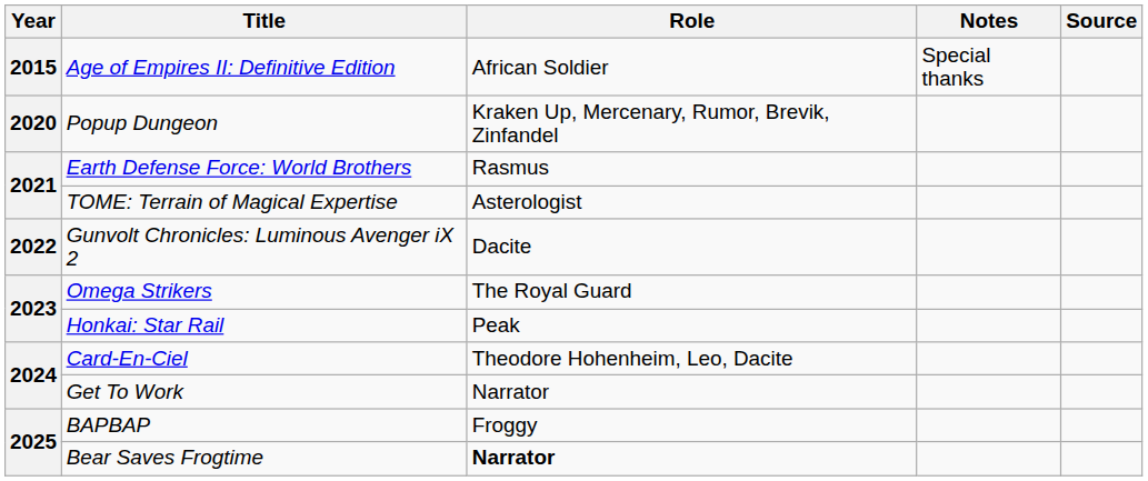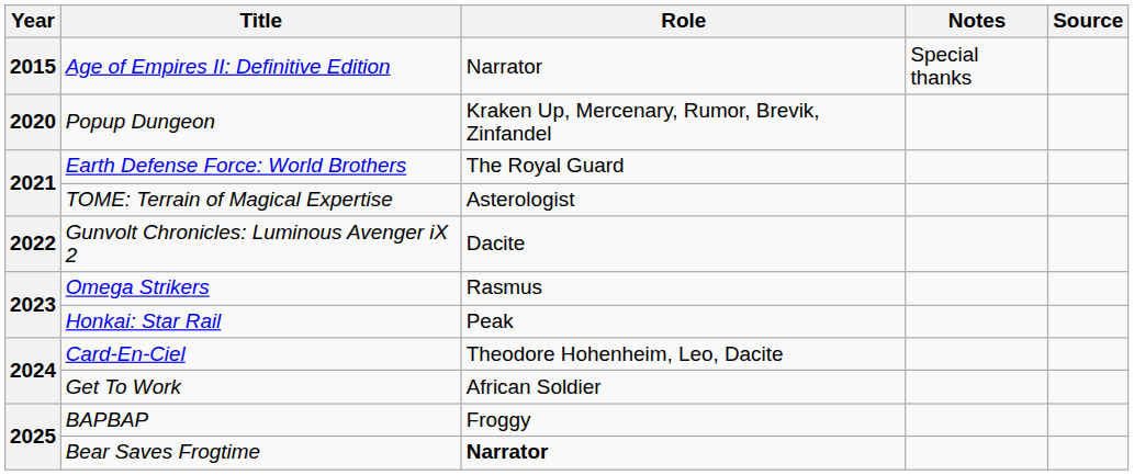 <table class="wikitable sortable plainrowheaders">
 <tr>
 <th scope="col">Year</th>
 <th scope="col">Title</th>
 <th scope="col">Role</th>
 <th scope="col" class="unsortable">Notes</th>
 <th scope="col" class="unsortable">Source</th>
 </tr>
 <tr>
 <th scope="row">2015</th>
 <td><em><a href='#'>Age of Empires II: Definitive Edition</a></em></td>
-<td>African Soldier</td>
+<td>Narrator</td>
 <td>Special thanks</td>
 <td></td>
 </tr>
 <tr>
 <th scope="row">2020</th>
 <td><em>Popup Dungeon</em></td>
 <td>Kraken Up, Mercenary, Rumor, Brevik, Zinfandel</td>
 <td></td>
 <td></td>
 </tr>
 <tr>
 <th scope="row" rowspan=2>2021</th>
 <td><em><a href='#'>Earth Defense Force: World Brothers</a></em></td>
-<td>Rasmus</td>
+<td>The Royal Guard</td>
 <td></td>
 <td></td>
 </tr>
 <tr>
 <td><em>TOME: Terrain of Magical Expertise</em></td>
 <td>Asterologist</td>
 <td></td>
 <td></td>
 </tr>
 <tr>
 <th scope="row">2022</th>
 <td><em>Gunvolt Chronicles: Luminous Avenger iX 2</em></td>
 <td>Dacite</td>
 <td></td>
 <td></td>
 </tr>
 <tr>
 <th scope="row" rowspan=2>2023</th>
 <td><em><a href='#'>Omega Strikers</a></em></td>
-<td>The Royal Guard</td>
+<td>Rasmus</td>
 <td></td>
 <td></td>
 </tr>
 <tr>
 <td><em><a href='#'>Honkai: Star Rail</a></em></td>
 <td>Peak</td>
 <td></td>
 <td></td>
 </tr>
 <tr>
 <th scope="row" rowspan=2>2024</th>
 <td><em><a href='#'>Card-En-Ciel</a></em></td>
 <td>Theodore Hohenheim, Leo, Dacite</td>
 <td></td>
 <td></td>
 </tr>
 <tr>
 <td><em>Get To Work</em></td>
-<td>Narrator</td>
+<td>African Soldier</td>
 <td></td>
 <td></td>
 </tr>
 <tr>
 <th scope="row" rowspan=2>2025</th>
 <td><em>BAPBAP</em></td>
 <td>Froggy</td>
 <td></td>
 <td></td>
 </tr>
 <tr>
 <td><em>Bear Saves Frogtime</em></td>
 <td><strong>Narrator</strong></td>
 <td></td>
 <td></td>
 </tr>
 </table>
